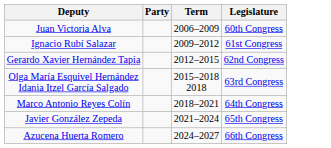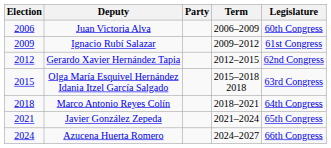 <table class="wikitable sortable" style="text-align: center">
 <tr>
+<th>Election</th>
 <th class="unsortable">Deputy</th>
 <th class="unsortable">Party</th>
 <th class="unsortable">Term</th>
 <th class="unsortable">Legislature</th>
 </tr>
 <tr>
+<td><a href='#'>2006</a></td>
 <td><a href='#'>Juan Victoria Alva</a></td>
 <td></td>
 <td>2006–2009</td>
 <td><a href='#'>60th Congress</a></td>
 </tr>
 <tr>
+<td><a href='#'>2009</a></td>
 <td><a href='#'>Ignacio Rubí Salazar</a></td>
 <td></td>
 <td>2009–2012</td>
 <td><a href='#'>61st Congress</a></td>
 </tr>
 <tr>
+<td><a href='#'>2012</a></td>
 <td><a href='#'>Gerardo Xavier Hernández Tapia</a></td>
 <td></td>
 <td>2012–2015</td>
 <td><a href='#'>62nd Congress</a></td>
 </tr>
 <tr>
+<td><a href='#'>2015</a></td>
 <td><a href='#'>Olga María Esquivel Hernández</a><br><a href='#'>Idania Itzel García Salgado</a></td>
 <td></td>
 <td>2015–2018<br>2018</td>
 <td><a href='#'>63rd Congress</a></td>
 </tr>
 <tr>
+<td><a href='#'>2018</a></td>
 <td><a href='#'>Marco Antonio Reyes Colín</a></td>
 <td></td>
 <td>2018–2021</td>
 <td><a href='#'>64th Congress</a></td>
 </tr>
 <tr>
+<td><a href='#'>2021</a></td>
 <td><a href='#'>Javier González Zepeda</a></td>
 <td></td>
 <td>2021–2024</td>
 <td><a href='#'>65th Congress</a></td>
 </tr>
 <tr>
+<td><a href='#'>2024</a></td>
 <td><a href='#'>Azucena Huerta Romero</a></td>
 <td></td>
 <td>2024–2027</td>
 <td><a href='#'>66th Congress</a></td>
 </tr>
 </table>
